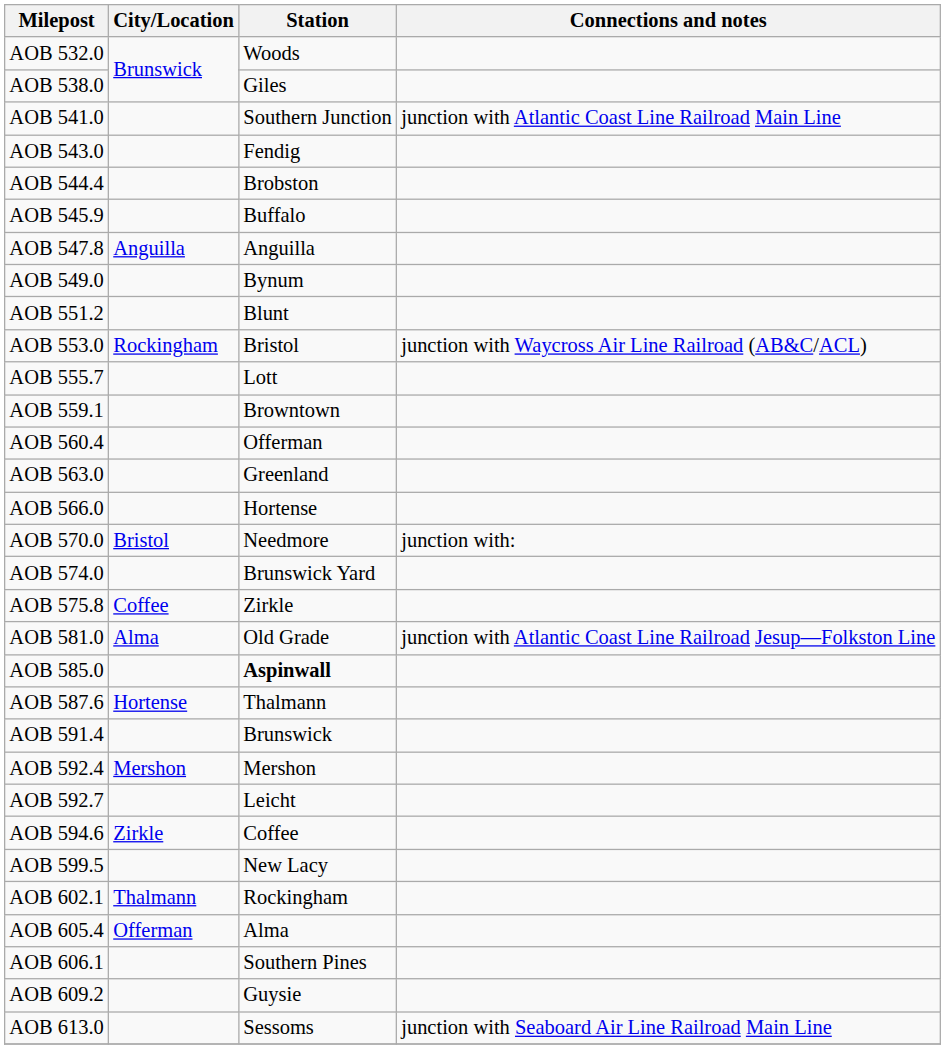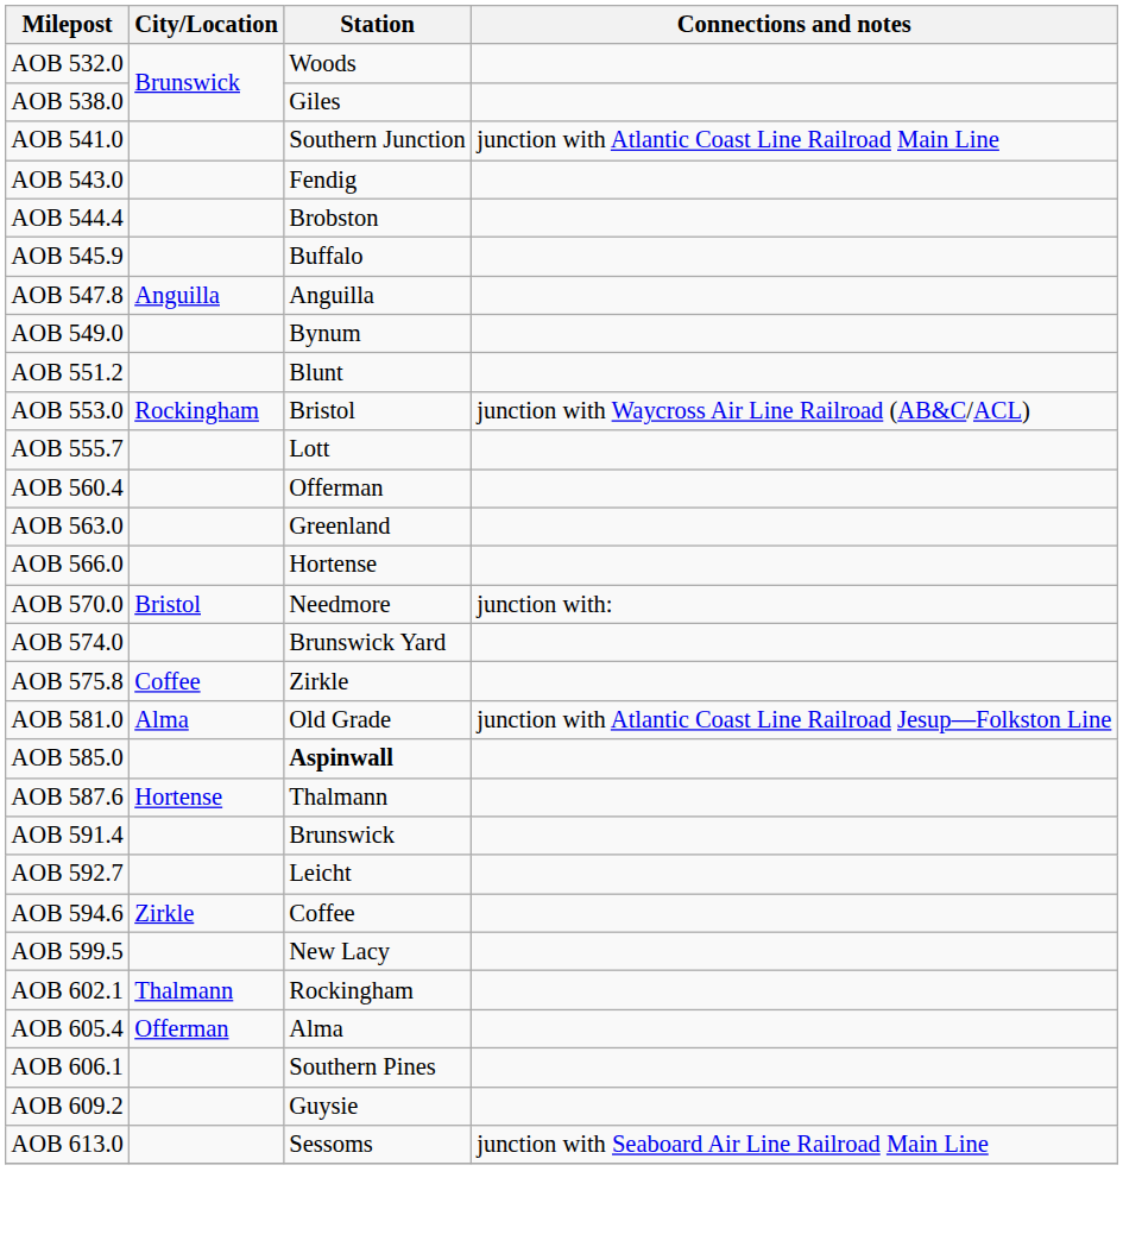 <table class="wikitable">
 <tr>
 <th>Milepost</th>
 <th>City/Location</th>
 <th>Station</th>
 <th>Connections and notes</th>
 </tr>
 <tr>
 <td>AOB 532.0</td>
 <td ! rowspan="2"><a href='#'>Brunswick</a></td>
 <td>Woods</td>
 <td></td>
 </tr>
 <tr>
 <td>AOB 538.0</td>
 <td>Giles</td>
 <td></td>
 </tr>
 <tr>
 <td>AOB 541.0</td>
 <td></td>
 <td>Southern Junction</td>
 <td>junction with <a href='#'>Atlantic Coast Line Railroad</a> <a href='#'>Main Line</a></td>
 </tr>
 <tr>
 <td>AOB 543.0</td>
 <td></td>
 <td>Fendig</td>
 <td></td>
 </tr>
 <tr>
 <td>AOB 544.4</td>
 <td></td>
 <td>Brobston</td>
 <td></td>
 </tr>
 <tr>
 <td>AOB 545.9</td>
 <td></td>
 <td>Buffalo</td>
 <td></td>
 </tr>
 <tr>
 <td>AOB 547.8</td>
 <td><a href='#'>Anguilla</a></td>
 <td>Anguilla</td>
 <td></td>
 </tr>
 <tr>
 <td>AOB 549.0</td>
 <td></td>
 <td>Bynum</td>
 <td></td>
 </tr>
 <tr>
 <td>AOB 551.2</td>
 <td></td>
 <td>Blunt</td>
 <td></td>
 </tr>
 <tr>
 <td>AOB 553.0</td>
 <td><a href='#'>Rockingham</a></td>
 <td>Bristol</td>
 <td>junction with <a href='#'>Waycross Air Line Railroad</a> (<a href='#'>AB&C</a>/<a href='#'>ACL</a>)</td>
 </tr>
 <tr>
 <td>AOB 555.7</td>
 <td></td>
 <td>Lott</td>
 <td></td>
 </tr>
 <tr>
-<td>AOB 559.1</td>
-<td></td>
-<td>Browntown</td>
-<td></td>
-</tr>
-<tr>
 <td>AOB 560.4</td>
 <td></td>
 <td>Offerman</td>
 <td></td>
 </tr>
 <tr>
 <td>AOB 563.0</td>
 <td></td>
 <td>Greenland</td>
 <td></td>
 </tr>
 <tr>
 <td>AOB 566.0</td>
 <td></td>
 <td>Hortense</td>
 <td></td>
 </tr>
 <tr>
 <td>AOB 570.0</td>
 <td><a href='#'>Bristol</a></td>
 <td>Needmore</td>
 <td>junction with:</td>
 </tr>
 <tr>
 <td>AOB 574.0</td>
 <td></td>
 <td>Brunswick Yard</td>
 <td></td>
 </tr>
 <tr>
 <td>AOB 575.8</td>
 <td><a href='#'>Coffee</a></td>
 <td>Zirkle</td>
 <td></td>
 </tr>
 <tr>
 <td>AOB 581.0</td>
 <td><a href='#'>Alma</a></td>
 <td>Old Grade</td>
 <td>junction with <a href='#'>Atlantic Coast Line Railroad</a> <a href='#'>Jesup—Folkston Line</a></td>
 </tr>
 <tr>
 <td>AOB 585.0</td>
 <td></td>
 <td><strong>Aspinwall</strong></td>
 <td></td>
 </tr>
 <tr>
 <td>AOB 587.6</td>
 <td><a href='#'>Hortense</a></td>
 <td>Thalmann</td>
 <td></td>
 </tr>
 <tr>
 <td>AOB 591.4</td>
 <td></td>
 <td>Brunswick</td>
 <td></td>
 </tr>
 <tr>
-<td>AOB 592.4</td>
-<td><a href='#'>Mershon</a></td>
-<td>Mershon</td>
-<td></td>
-</tr>
-<tr>
 <td>AOB 592.7</td>
 <td></td>
 <td>Leicht</td>
 <td></td>
 </tr>
 <tr>
 <td>AOB 594.6</td>
 <td><a href='#'>Zirkle</a></td>
 <td>Coffee</td>
 <td></td>
 </tr>
 <tr>
 <td>AOB 599.5</td>
 <td></td>
 <td>New Lacy</td>
 <td></td>
 </tr>
 <tr>
 <td>AOB 602.1</td>
 <td><a href='#'>Thalmann</a></td>
 <td>Rockingham</td>
 <td></td>
 </tr>
 <tr>
 <td>AOB 605.4</td>
 <td><a href='#'>Offerman</a></td>
 <td>Alma</td>
 <td></td>
 </tr>
 <tr>
 <td>AOB 606.1</td>
 <td></td>
 <td>Southern Pines</td>
 <td></td>
 </tr>
 <tr>
 <td>AOB 609.2</td>
 <td></td>
 <td>Guysie</td>
 <td></td>
 </tr>
 <tr>
 <td>AOB 613.0</td>
 <td></td>
 <td>Sessoms</td>
 <td>junction with <a href='#'>Seaboard Air Line Railroad</a> <a href='#'>Main Line</a></td>
 </tr>
 <tr>
 </tr>
 </table>
